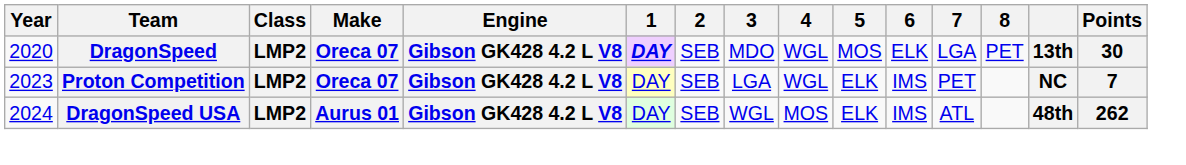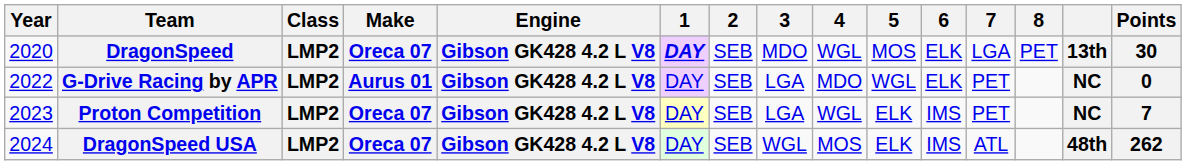 <table class="wikitable" style="text-align:center; font-size:90%">
 <tr>
 <th>Year</th>
 <th>Team</th>
 <th>Class</th>
 <th>Make</th>
 <th>Engine</th>
 <th>1</th>
 <th>2</th>
 <th>3</th>
 <th>4</th>
 <th>5</th>
 <th>6</th>
 <th>7</th>
 <th>8</th>
 <th></th>
 <th>Points</th>
 </tr>
 <tr>
 <td><a href='#'>2020</a></td>
 <th><a href='#'>DragonSpeed</a></th>
 <th>LMP2</th>
 <th><a href='#'>Oreca 07</a></th>
 <th><a href='#'>Gibson</a> GK428 4.2 L <a href='#'>V8</a></th>
 <td style="background:#EFCFFF"><strong><em><a href='#'>DAY</a></em></strong><br></td>
 <td><a href='#'>SEB</a></td>
 <td><a href='#'>MDO</a></td>
 <td><a href='#'>WGL</a></td>
 <td><a href='#'>MOS</a></td>
 <td><a href='#'>ELK</a></td>
 <td><a href='#'>LGA</a></td>
 <td><a href='#'>PET</a></td>
 <th>13th</th>
 <th>30</th>
 </tr>
 <tr>
+<td><a href='#'>2022</a></td>
+<th><a href='#'>G-Drive Racing</a> by <a href='#'>APR</a></th>
+<th>LMP2</th>
+<th><a href='#'>Aurus 01</a></th>
+<th><a href='#'>Gibson</a> GK428 4.2 L <a href='#'>V8</a></th>
+<td style="background:#EFCFFF;"><a href='#'>DAY</a><br></td>
+<td><a href='#'>SEB</a></td>
+<td><a href='#'>LGA</a></td>
+<td><a href='#'>MDO</a></td>
+<td><a href='#'>WGL</a></td>
+<td><a href='#'>ELK</a></td>
+<td><a href='#'>PET</a></td>
+<td></td>
+<th>NC</th>
+<th>0</th>
+</tr>
+<tr>
 <td><a href='#'>2023</a></td>
 <th><a href='#'>Proton Competition</a></th>
 <th>LMP2</th>
 <th><a href='#'>Oreca 07</a></th>
 <th><a href='#'>Gibson</a> GK428 4.2 L <a href='#'>V8</a></th>
 <td style="background:#FFFFBF;"><a href='#'>DAY</a><br></td>
 <td><a href='#'>SEB</a></td>
 <td><a href='#'>LGA</a></td>
 <td><a href='#'>WGL</a></td>
 <td><a href='#'>ELK</a></td>
 <td><a href='#'>IMS</a></td>
 <td><a href='#'>PET</a></td>
 <td></td>
 <th>NC</th>
 <th>7</th>
 </tr>
 <tr>
 <td><a href='#'>2024</a></td>
 <th><a href='#'>DragonSpeed USA</a></th>
 <th>LMP2</th>
-<th><a href='#'>Aurus 01</a></th>
+<th><a href='#'>Oreca 07</a></th>
 <th><a href='#'>Gibson</a> GK428 4.2 L <a href='#'>V8</a></th>
 <td style="background:#DFFFDF;"><a href='#'>DAY</a><br></td>
 <td style="background:#;"><a href='#'>SEB</a></td>
 <td style="background:#;"><a href='#'>WGL</a></td>
 <td style="background:#;"><a href='#'>MOS</a></td>
 <td style="background:#;"><a href='#'>ELK</a></td>
 <td style="background:#;"><a href='#'>IMS</a></td>
 <td style="background:#;"><a href='#'>ATL</a></td>
 <td></td>
 <th>48th</th>
 <th>262</th>
 </tr>
 </table>
